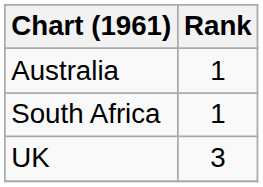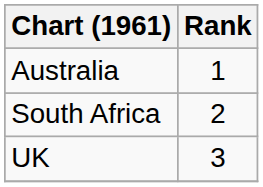 <table class="wikitable sortable">
 <tr>
 <th>Chart (1961)</th>
 <th style="text-align:center;">Rank</th>
 </tr>
 <tr>
 <td>Australia </td>
 <td style="text-align:center;">1</td>
 </tr>
 <tr>
 <td>South Africa </td>
-<td style="text-align:center;">1</td>
+<td style="text-align:center;">2</td>
 </tr>
 <tr>
 <td>UK </td>
 <td style="text-align:center;">3</td>
 </tr>
 <tr>
 </tr>
 </table>
